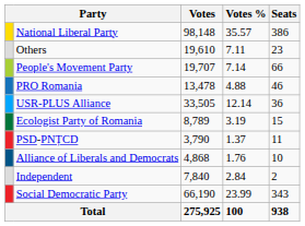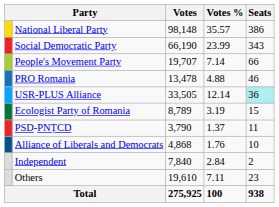 <table class="wikitable">
 <tr>
 <th colspan="2">Party</th>
 <th>Votes</th>
 <th>Votes %</th>
 <th>Seats</th>
 </tr>
 <tr>
 <td style="background:#ffdd00;" width="5"></td>
 <td><a href='#'>National Liberal Party</a></td>
 <td>98,148</td>
 <td>35.57</td>
 <td>386</td>
 </tr>
 <tr>
-<td style="background:#dcdcdc;" width="5"></td>
-<td>Others</td>
-<td>19,610</td>
-<td>7.11</td>
-<td>23</td>
+<td style="background:#ed2128;" width="5"></td>
+<td><a href='#'>Social Democratic Party</a></td>
+<td>66,190</td>
+<td>23.99</td>
+<td>343</td>
 </tr>
 <tr>
 <td style="background:#a7cf35;" width="5"></td>
 <td><a href='#'>People's Movement Party</a></td>
 <td>19,707</td>
 <td>7.14</td>
 <td>66</td>
 </tr>
 <tr>
 <td style="background:#1572ba;" width="5"></td>
 <td><a href='#'>PRO Romania</a></td>
 <td>13,478</td>
 <td>4.88</td>
 <td>46</td>
 </tr>
 <tr>
 <td style="background:#00a6ff;" width="5"></td>
 <td><a href='#'>USR-PLUS Alliance</a></td>
 <td>33,505</td>
 <td>12.14</td>
-<td>36</td>
+<td style="background: paleturquoise;">36</td>
 </tr>
 <tr>
 <td style="background:#00753a;" width="5"></td>
 <td><a href='#'>Ecologist Party of Romania</a></td>
 <td>8,789</td>
 <td>3.19</td>
 <td>15</td>
 </tr>
 <tr>
 <td style="background:#ed2128;" width="5"></td>
 <td><a href='#'>PSD</a>-<a href='#'>PNȚCD</a></td>
 <td>3,790</td>
 <td>1.37</td>
 <td>11</td>
 </tr>
 <tr>
 <td style="background:#005487;" width="5"></td>
 <td><a href='#'>Alliance of Liberals and Democrats</a></td>
 <td>4,868</td>
 <td>1.76</td>
 <td>10</td>
 </tr>
 <tr>
 <td style="background:#dcdcdc;" width="5"></td>
 <td><a href='#'>Independent</a></td>
 <td>7,840</td>
 <td>2.84</td>
 <td>2</td>
 </tr>
 <tr>
-<td style="background:#ed2128;" width="5"></td>
-<td><a href='#'>Social Democratic Party</a></td>
-<td>66,190</td>
-<td>23.99</td>
-<td>343</td>
+<td style="background:#dcdcdc;" width="5"></td>
+<td>Others</td>
+<td>19,610</td>
+<td>7.11</td>
+<td>23</td>
 </tr>
 <tr>
 <th colspan="2">Total</th>
 <td><strong>275,925</strong></td>
 <td><strong>100</strong></td>
 <td><strong>938</strong></td>
 </tr>
 </table>
